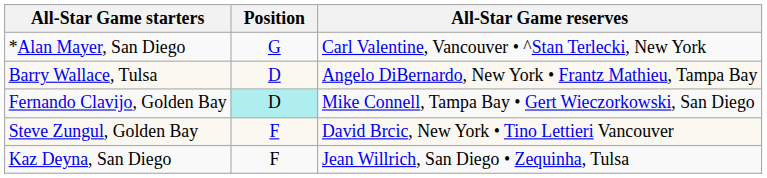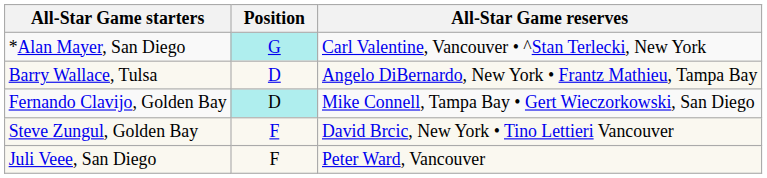 <table class="wikitable">
 <tr>
 <th>All-Star Game starters</th>
 <th>  Position  </th>
 <th>All-Star Game reserves</th>
 </tr>
 <tr>
 <td>*<a href='#'>Alan Mayer</a>, San Diego</td>
-<td align=center><a href='#'>G</a></td>
+<td align=center style="background: paleturquoise;"><a href='#'>G</a></td>
 <td><a href='#'>Carl Valentine</a>, Vancouver • ^<a href='#'>Stan Terlecki</a>, New York</td>
 </tr>
 <tr bgcolor=#FAF8F0>
 <td><a href='#'>Barry Wallace</a>, Tulsa</td>
 <td align=center><a href='#'>D</a></td>
 <td><a href='#'>Angelo DiBernardo</a>, New York • <a href='#'>Frantz Mathieu</a>, Tampa Bay</td>
 </tr>
 <tr>
 <td><a href='#'>Fernando Clavijo</a>, Golden Bay</td>
 <td align=center style="background: paleturquoise;">D</td>
 <td><a href='#'>Mike Connell</a>, Tampa Bay • <a href='#'>Gert Wieczorkowski</a>, San Diego</td>
 </tr>
 <tr bgcolor=#FAF8F0>
 <td><a href='#'>Steve Zungul</a>, Golden Bay</td>
 <td align=center><a href='#'>F</a></td>
 <td><a href='#'>David Brcic</a>, New York • <a href='#'>Tino Lettieri</a> Vancouver</td>
 </tr>
-<tr>
-<td><a href='#'>Kaz Deyna</a>, San Diego</td>
+<tr bgcolor=#FAF8F0>
+<td><a href='#'>Juli Veee</a>, San Diego</td>
 <td align=center>F</td>
-<td><a href='#'>Jean Willrich</a>, San Diego • <a href='#'>Zequinha</a>, Tulsa</td>
+<td><a href='#'>Peter Ward</a>, Vancouver</td>
 </tr>
 </table>
